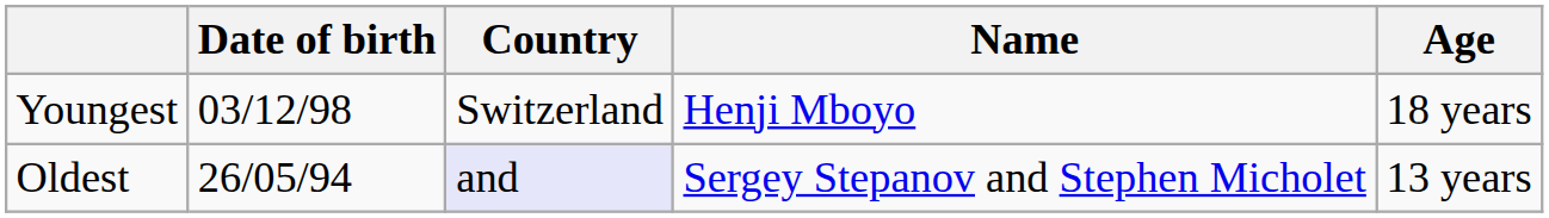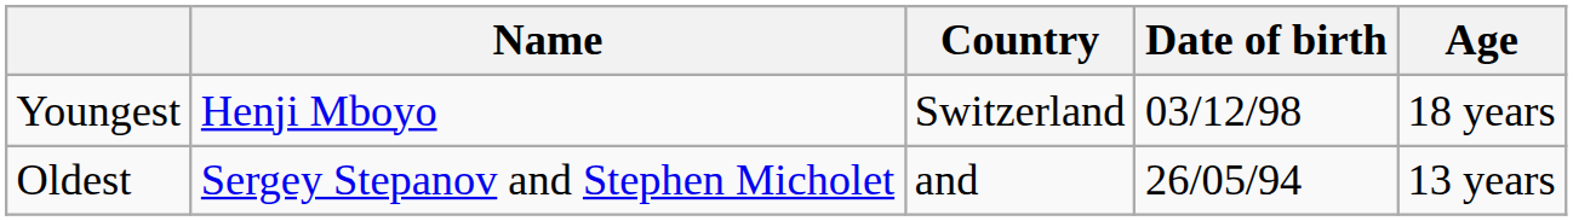 <table class="wikitable">
 <tr>
 <th></th>
+<th>Name</th>
+<th>Country</th>
 <th>Date of birth</th>
-<th>Country</th>
-<th>Name</th>
 <th>Age</th>
 </tr>
 <tr>
 <td>Youngest</td>
+<td><a href='#'>Henji Mboyo</a></td>
+<td>  Switzerland</td>
 <td>03/12/98</td>
-<td>  Switzerland</td>
-<td><a href='#'>Henji Mboyo</a></td>
 <td>18 years</td>
 </tr>
 <tr>
 <td>Oldest</td>
+<td><a href='#'>Sergey Stepanov</a> and <a href='#'>Stephen Micholet</a></td>
+<td> and </td>
 <td>26/05/94</td>
-<td style="background: lavender;"> and </td>
-<td><a href='#'>Sergey Stepanov</a> and <a href='#'>Stephen Micholet</a></td>
 <td>13 years</td>
 </tr>
 </table>
